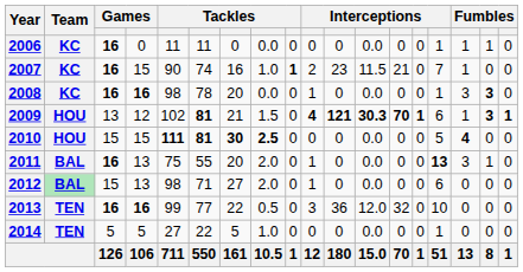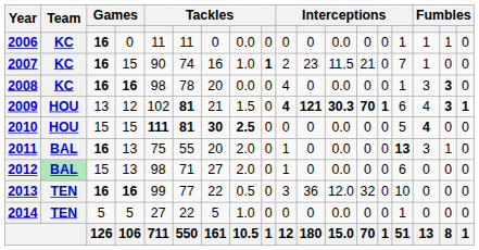 <table class="wikitable" style="text-align:center;">
 <tr>
 <th rowspan="2">Year</th>
 <th rowspan="2">Team</th>
 <th colspan="2">Games</th>
 <th colspan="5">Tackles</th>
 <th colspan="6">Interceptions</th>
 <th colspan="3">Fumbles</th>
 </tr>
 <tr>
 <th></th>
 <th></th>
 <th></th>
 <th></th>
 <th></th>
 <th></th>
 <th></th>
 <th></th>
 <th></th>
 <th></th>
 <th></th>
 <th></th>
 <th></th>
 <th></th>
 <th></th>
 <th></th>
 </tr>
 <tr>
 <th><a href='#'>2006</a></th>
 <th><a href='#'>KC</a></th>
 <td><strong>16</strong></td>
 <td>0</td>
 <td>11</td>
 <td>11</td>
 <td>0</td>
 <td>0.0</td>
 <td>0</td>
 <td>0</td>
 <td>0</td>
 <td>0.0</td>
 <td>0</td>
 <td>0</td>
 <td>1</td>
 <td>1</td>
 <td>1</td>
 <td>0</td>
 </tr>
 <tr>
 <th><a href='#'>2007</a></th>
 <th><a href='#'>KC</a></th>
 <td><strong>16</strong></td>
 <td>15</td>
 <td>90</td>
 <td>74</td>
 <td>16</td>
 <td>1.0</td>
 <td><strong>1</strong></td>
 <td>2</td>
 <td>23</td>
 <td>11.5</td>
 <td>21</td>
 <td>0</td>
 <td>7</td>
 <td>1</td>
 <td>0</td>
 <td>0</td>
 </tr>
 <tr>
 <th><a href='#'>2008</a></th>
 <th><a href='#'>KC</a></th>
 <td><strong>16</strong></td>
 <td><strong>16</strong></td>
 <td>98</td>
 <td>78</td>
 <td>20</td>
 <td>0.0</td>
 <td>0</td>
-<td>1</td>
+<td>4</td>
 <td>0</td>
 <td>0.0</td>
 <td>0</td>
 <td>0</td>
 <td>1</td>
 <td>3</td>
 <td><strong>3</strong></td>
 <td>0</td>
 </tr>
 <tr>
 <th><a href='#'>2009</a></th>
 <th><a href='#'>HOU</a></th>
 <td>13</td>
 <td>12</td>
 <td>102</td>
 <td><strong>81</strong></td>
 <td>21</td>
 <td>1.5</td>
 <td>0</td>
 <td><strong>4</strong></td>
 <td><strong>121</strong></td>
 <td><strong>30.3</strong></td>
 <td><strong>70</strong></td>
 <td><strong>1</strong></td>
 <td>6</td>
-<td>1</td>
+<td>4</td>
 <td><strong>3</strong></td>
 <td><strong>1</strong></td>
 </tr>
 <tr>
 <th><a href='#'>2010</a></th>
 <th><a href='#'>HOU</a></th>
 <td>15</td>
 <td>15</td>
 <td><strong>111</strong></td>
 <td><strong>81</strong></td>
 <td><strong>30</strong></td>
 <td><strong>2.5</strong></td>
 <td>0</td>
 <td>0</td>
 <td>0</td>
 <td>0.0</td>
 <td>0</td>
 <td>0</td>
 <td>5</td>
 <td><strong>4</strong></td>
 <td>0</td>
 <td>0</td>
 </tr>
 <tr>
 <th><a href='#'>2011</a></th>
 <th><a href='#'>BAL</a></th>
 <td><strong>16</strong></td>
 <td>13</td>
 <td>75</td>
 <td>55</td>
 <td>20</td>
 <td>2.0</td>
 <td>0</td>
 <td>1</td>
 <td>0</td>
 <td>0.0</td>
 <td>0</td>
 <td>0</td>
 <td><strong>13</strong></td>
 <td>3</td>
 <td>1</td>
 <td>0</td>
 </tr>
 <tr>
 <th><a href='#'>2012</a></th>
 <th style="background:#afe6ba; width:3em;"><a href='#'>BAL</a></th>
 <td>15</td>
 <td>13</td>
 <td>98</td>
 <td>71</td>
 <td>27</td>
 <td>2.0</td>
 <td>0</td>
 <td>1</td>
 <td>0</td>
 <td>0.0</td>
 <td>0</td>
 <td>0</td>
 <td>6</td>
 <td>0</td>
 <td>0</td>
 <td>0</td>
 </tr>
 <tr>
 <th><a href='#'>2013</a></th>
 <th><a href='#'>TEN</a></th>
 <td><strong>16</strong></td>
 <td><strong>16</strong></td>
 <td>99</td>
 <td>77</td>
 <td>22</td>
 <td>0.5</td>
 <td>0</td>
 <td>3</td>
 <td>36</td>
 <td>12.0</td>
 <td>32</td>
 <td>0</td>
 <td>10</td>
 <td>0</td>
 <td>0</td>
 <td>0</td>
 </tr>
 <tr>
 <th><a href='#'>2014</a></th>
 <th><a href='#'>TEN</a></th>
 <td>5</td>
 <td>5</td>
 <td>27</td>
 <td>22</td>
 <td>5</td>
 <td>1.0</td>
 <td>0</td>
 <td>0</td>
 <td>0</td>
 <td>0.0</td>
 <td>0</td>
 <td>0</td>
 <td>1</td>
 <td>0</td>
 <td>0</td>
 <td>0</td>
 </tr>
 <tr>
 <th colspan="2"></th>
 <th>126</th>
 <th>106</th>
 <th>711</th>
 <th>550</th>
 <th>161</th>
 <th>10.5</th>
 <th>1</th>
 <th>12</th>
 <th>180</th>
 <th>15.0</th>
 <th>70</th>
 <th>1</th>
 <th>51</th>
 <th>13</th>
 <th>8</th>
 <th>1</th>
 </tr>
 </table>
